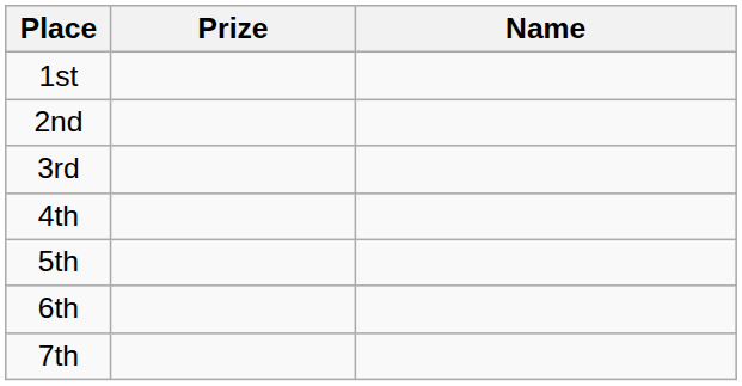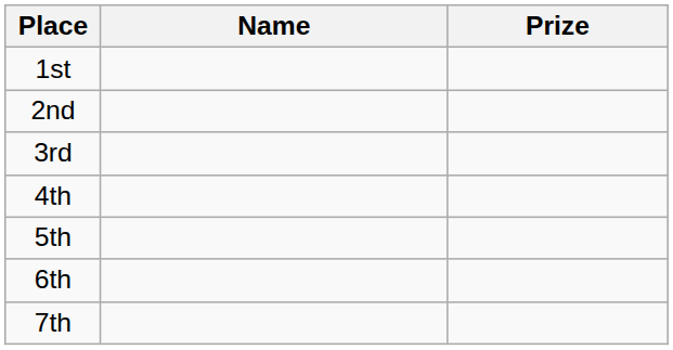 <table class="wikitable">
 <tr>
 <th width="50">Place</th>
+<th width="200">Name</th>
 <th width="125">Prize</th>
-<th width="200">Name</th>
 </tr>
 <tr>
 <td align = "center">1st</td>
 <td align = "center"></td>
 <td align = "center"></td>
 </tr>
 <tr>
 <td align = "center">2nd</td>
 <td align = "center"></td>
 <td align = "center"></td>
 </tr>
 <tr>
 <td align = "center">3rd</td>
 <td align = "center"></td>
 <td align = "center"></td>
 </tr>
 <tr>
 <td align = "center">4th</td>
 <td align = "center"></td>
 <td align = "center"></td>
 </tr>
 <tr>
 <td align = "center">5th</td>
 <td align = "center"></td>
 <td align = "center"></td>
 </tr>
 <tr>
 <td align = "center">6th</td>
 <td align = "center"></td>
 <td align = "center"></td>
 </tr>
 <tr>
 <td align = "center">7th</td>
 <td align = "center"></td>
 <td align = "center"></td>
 </tr>
 </table>
